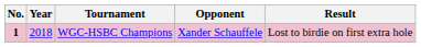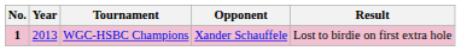 <table class="wikitable" style="font-size:95%;">
 <tr>
 <th>No.</th>
 <th>Year</th>
 <th>Tournament</th>
 <th>Opponent</th>
 <th>Result</th>
 </tr>
 <tr style="background:#F2C1D1;">
 <td align=center><strong>1</strong></td>
-<td><a href='#'>2018</a></td>
+<td><a href='#'>2013</a></td>
 <td><a href='#'>WGC-HSBC Champions</a></td>
 <td> <a href='#'>Xander Schauffele</a></td>
 <td>Lost to birdie on first extra hole</td>
 </tr>
 </table>
